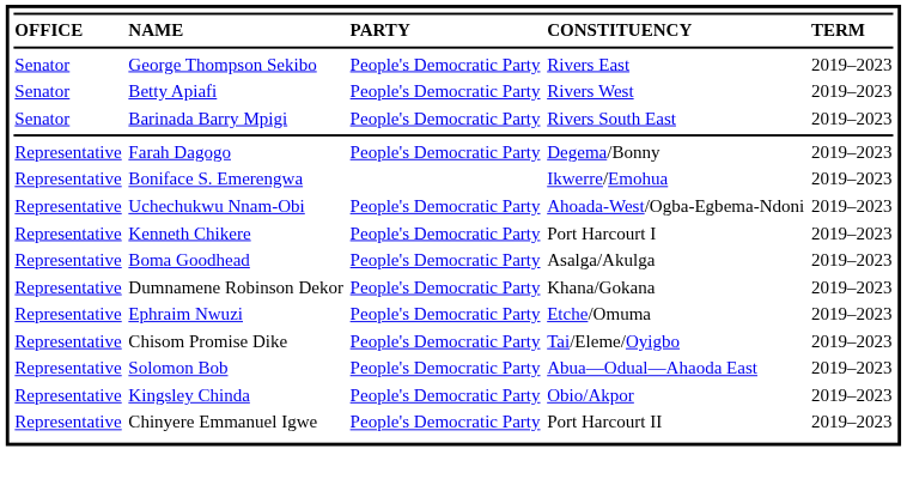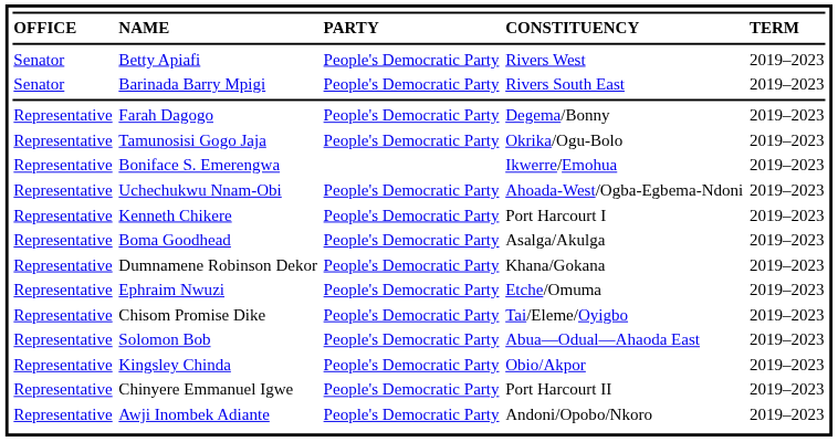 <table cellpadding=1 cellspacing=4 style="margin:3px; border:3px solid #000000;">
 <tr>
 <td bgcolor=#000000 colspan=5></td>
 </tr>
 <tr>
 <td><strong>OFFICE</strong></td>
 <td><strong>NAME</strong></td>
 <td><strong>PARTY</strong></td>
 <td><strong>CONSTITUENCY</strong></td>
 <td><strong>TERM</strong></td>
 </tr>
 <tr>
 <td bgcolor=#000000 colspan=5></td>
-</tr>
-<tr>
-<td><a href='#'>Senator</a></td>
-<td><a href='#'>George Thompson Sekibo</a></td>
-<td><a href='#'>People's Democratic Party</a></td>
-<td><a href='#'>Rivers East</a></td>
-<td>2019–2023</td>
 </tr>
 <tr>
 <td><a href='#'>Senator</a></td>
 <td><a href='#'>Betty Apiafi</a></td>
 <td><a href='#'>People's Democratic Party</a></td>
 <td><a href='#'>Rivers West</a></td>
 <td>2019–2023</td>
 </tr>
 <tr>
 <td><a href='#'>Senator</a></td>
 <td><a href='#'>Barinada Barry Mpigi</a></td>
 <td><a href='#'>People's Democratic Party</a></td>
 <td><a href='#'>Rivers South East</a></td>
 <td>2019–2023</td>
 </tr>
 <tr>
 <td bgcolor=#000000 colspan=5></td>
 </tr>
 <tr>
 <td><a href='#'>Representative</a></td>
 <td><a href='#'>Farah Dagogo</a></td>
 <td><a href='#'>People's Democratic Party</a></td>
 <td><a href='#'>Degema</a>/Bonny</td>
+<td>2019–2023</td>
+</tr>
+<tr>
+<td><a href='#'>Representative</a></td>
+<td><a href='#'>Tamunosisi Gogo Jaja</a></td>
+<td><a href='#'>People's Democratic Party</a></td>
+<td><a href='#'>Okrika</a>/Ogu-Bolo</td>
 <td>2019–2023</td>
 </tr>
 <tr>
 <td><a href='#'>Representative</a></td>
 <td><a href='#'>Boniface S. Emerengwa</a></td>
 <td></td>
 <td><a href='#'>Ikwerre</a>/<a href='#'>Emohua</a></td>
 <td>2019–2023</td>
 </tr>
 <tr>
 <td><a href='#'>Representative</a></td>
 <td><a href='#'>Uchechukwu Nnam-Obi</a></td>
 <td><a href='#'>People's Democratic Party</a></td>
 <td><a href='#'>Ahoada-West</a>/Ogba-Egbema-Ndoni</td>
 <td>2019–2023</td>
 </tr>
 <tr>
 <td><a href='#'>Representative</a></td>
 <td><a href='#'>Kenneth Chikere</a></td>
 <td><a href='#'>People's Democratic Party</a></td>
 <td>Port Harcourt I</td>
 <td>2019–2023</td>
 </tr>
 <tr>
 <td><a href='#'>Representative</a></td>
 <td><a href='#'>Boma Goodhead</a></td>
 <td><a href='#'>People's Democratic Party</a></td>
 <td>Asalga/Akulga</td>
 <td>2019–2023</td>
 </tr>
 <tr>
 <td><a href='#'>Representative</a></td>
 <td>Dumnamene Robinson Dekor</td>
 <td><a href='#'>People's Democratic Party</a></td>
 <td>Khana/Gokana</td>
 <td>2019–2023</td>
 </tr>
 <tr>
 <td><a href='#'>Representative</a></td>
 <td><a href='#'>Ephraim Nwuzi</a></td>
 <td><a href='#'>People's Democratic Party</a></td>
 <td><a href='#'>Etche</a>/Omuma</td>
 <td>2019–2023</td>
 </tr>
 <tr>
 <td><a href='#'>Representative</a></td>
 <td>Chisom Promise Dike</td>
 <td><a href='#'>People's Democratic Party</a></td>
 <td><a href='#'>Tai</a>/Eleme/<a href='#'>Oyigbo</a></td>
 <td>2019–2023</td>
 </tr>
 <tr>
 <td><a href='#'>Representative</a></td>
 <td><a href='#'>Solomon Bob</a></td>
 <td><a href='#'>People's Democratic Party</a></td>
 <td><a href='#'>Abua—Odual—Ahaoda East</a></td>
 <td>2019–2023</td>
 </tr>
 <tr>
 <td><a href='#'>Representative</a></td>
 <td><a href='#'>Kingsley Chinda</a></td>
 <td><a href='#'>People's Democratic Party</a></td>
 <td><a href='#'>Obio/Akpor</a></td>
 <td>2019–2023</td>
 </tr>
 <tr>
 <td><a href='#'>Representative</a></td>
 <td>Chinyere Emmanuel Igwe</td>
 <td><a href='#'>People's Democratic Party</a></td>
 <td>Port Harcourt II</td>
 <td>2019–2023</td>
 </tr>
 <tr>
+<td><a href='#'>Representative</a></td>
+<td><a href='#'>Awji Inombek Adiante</a></td>
+<td><a href='#'>People's Democratic Party</a></td>
+<td>Andoni/Opobo/Nkoro</td>
+<td>2019–2023</td>
+</tr>
+<tr>
 </tr>
 </table>
